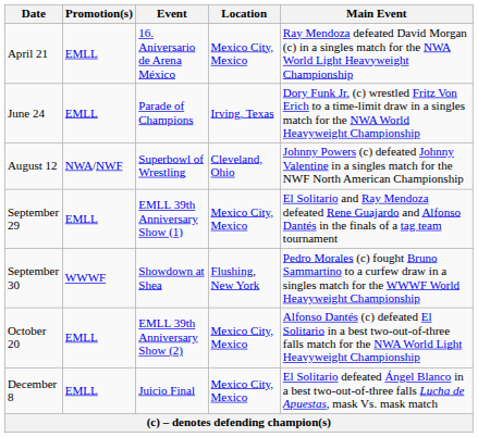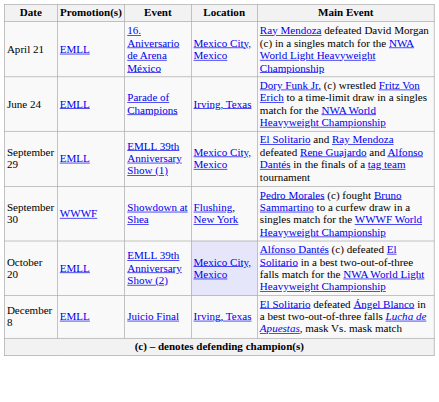 <table class="wikitable" style="width:100%;">
 <tr>
 <th width="5%">Date</th>
 <th width="5%">Promotion(s)</th>
 <th style="width:15%;">Event</th>
 <th style="width:15%;">Location</th>
 <th style="width:40%;">Main Event</th>
 </tr>
 <tr style="width:20%;" |Notes|->
 <td>April 21</td>
 <td><a href='#'>EMLL</a></td>
 <td><a href='#'>16. Aniversario de Arena México</a></td>
 <td><a href='#'>Mexico City, Mexico</a></td>
 <td><a href='#'>Ray Mendoza</a> defeated David Morgan (c) in a singles match for the <a href='#'>NWA World Light Heavyweight Championship</a></td>
 </tr>
 <tr>
 <td>June 24</td>
 <td><a href='#'>EMLL</a></td>
 <td><a href='#'>Parade of Champions</a></td>
 <td><a href='#'>Irving, Texas</a></td>
 <td><a href='#'>Dory Funk Jr.</a> (c) wrestled <a href='#'>Fritz Von Erich</a> to a time-limit draw in a singles match for the <a href='#'>NWA World Heavyweight Championship</a></td>
 </tr>
 <tr>
-<td>August 12</td>
-<td><a href='#'>NWA</a>/<a href='#'>NWF</a></td>
-<td><a href='#'>Superbowl of Wrestling</a></td>
-<td><a href='#'>Cleveland, Ohio</a></td>
-<td><a href='#'>Johnny Powers</a> (c) defeated <a href='#'>Johnny Valentine</a> in a singles match for the NWF North American Championship</td>
-</tr>
-<tr>
 <td>September 29</td>
 <td><a href='#'>EMLL</a></td>
 <td><a href='#'>EMLL 39th Anniversary Show (1)</a></td>
 <td><a href='#'>Mexico City, Mexico</a></td>
 <td><a href='#'>El Solitario</a> and <a href='#'>Ray Mendoza</a> defeated <a href='#'>Rene Guajardo</a> and <a href='#'>Alfonso Dantés</a> in the finals of a <a href='#'>tag team</a> tournament</td>
 </tr>
 <tr>
 <td>September 30</td>
 <td><a href='#'>WWWF</a></td>
 <td><a href='#'>Showdown at Shea</a></td>
 <td><a href='#'>Flushing</a>, <a href='#'>New York</a></td>
 <td><a href='#'>Pedro Morales</a> (c) fought <a href='#'>Bruno Sammartino</a> to a curfew draw in a singles match for the <a href='#'>WWWF World Heavyweight Championship</a></td>
 </tr>
 <tr>
 <td>October 20</td>
 <td><a href='#'>EMLL</a></td>
 <td><a href='#'>EMLL 39th Anniversary Show (2)</a></td>
-<td><a href='#'>Mexico City, Mexico</a></td>
+<td style="background: lavender;"><a href='#'>Mexico City, Mexico</a></td>
 <td><a href='#'>Alfonso Dantés</a> (c) defeated <a href='#'>El Solitario</a> in a best two-out-of-three falls match for the <a href='#'>NWA World Light Heavyweight Championship</a></td>
 </tr>
 <tr>
 <td>December 8</td>
 <td><a href='#'>EMLL</a></td>
 <td><a href='#'>Juicio Final</a></td>
-<td><a href='#'>Mexico City, Mexico</a></td>
+<td><a href='#'>Irving, Texas</a></td>
 <td><a href='#'>El Solitario</a> defeated <a href='#'>Ángel Blanco</a> in a best two-out-of-three falls <em><a href='#'>Lucha de Apuestas</a></em>, mask Vs. mask match</td>
 </tr>
 <tr>
 <th colspan="5">(c) – denotes defending champion(s)</th>
 </tr>
 </table>
